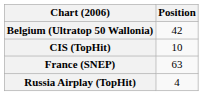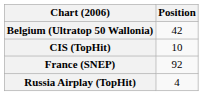 <table class="wikitable sortable plainrowheaders" style="text-align:center">
 <tr>
 <th scope="col">Chart (2006)</th>
 <th scope="col">Position</th>
 </tr>
 <tr>
 <th scope="row">Belgium (Ultratop 50 Wallonia)</th>
 <td>42</td>
 </tr>
 <tr>
 <th scope="row">CIS (TopHit)</th>
 <td>10</td>
 </tr>
 <tr>
 <th scope="row">France (SNEP)</th>
-<td>63</td>
+<td>92</td>
 </tr>
 <tr>
 <th scope="row">Russia Airplay (TopHit)</th>
 <td>4</td>
 </tr>
 </table>
